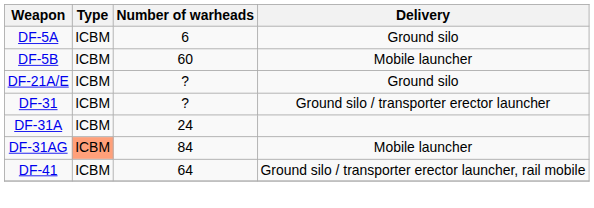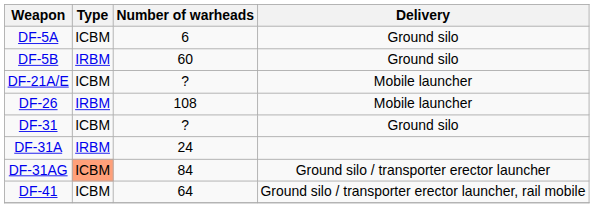 <table class="wikitable sortable" style="text-align: center;">
 <tr>
 <th>Weapon</th>
 <th>Type</th>
 <th>Number of warheads</th>
 <th>Delivery</th>
 </tr>
 <tr>
 <td><a href='#'>DF-5A</a></td>
 <td>ICBM</td>
 <td>6</td>
 <td>Ground silo</td>
 </tr>
 <tr>
 <td><a href='#'>DF-5B</a></td>
-<td>ICBM</td>
+<td><a href='#'>IRBM</a></td>
 <td>60</td>
-<td>Mobile launcher</td>
+<td>Ground silo</td>
 </tr>
 <tr>
 <td><a href='#'>DF-21A/E</a></td>
 <td>ICBM</td>
 <td>?</td>
-<td>Ground silo</td>
+<td>Mobile launcher</td>
+</tr>
+<tr>
+<td><a href='#'>DF-26</a></td>
+<td><a href='#'>IRBM</a></td>
+<td>108</td>
+<td>Mobile launcher</td>
 </tr>
 <tr>
 <td><a href='#'>DF-31</a></td>
 <td>ICBM</td>
 <td>?</td>
-<td>Ground silo / transporter erector launcher</td>
+<td>Ground silo</td>
 </tr>
 <tr>
 <td><a href='#'>DF-31A</a></td>
-<td>ICBM</td>
+<td><a href='#'>IRBM</a></td>
 <td>24</td>
 <td></td>
 </tr>
 <tr>
 <td><a href='#'>DF-31AG</a></td>
 <td style="background: lightsalmon;">ICBM</td>
 <td>84</td>
-<td>Mobile launcher</td>
+<td>Ground silo / transporter erector launcher</td>
 </tr>
 <tr>
 <td><a href='#'>DF-41</a></td>
 <td>ICBM</td>
 <td>64</td>
 <td>Ground silo / transporter erector launcher, rail mobile</td>
 </tr>
 <tr>
 </tr>
 </table>
